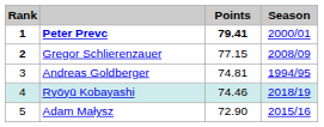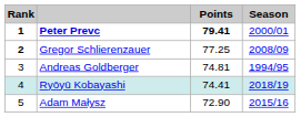 <table class="wikitable plainrowheaders" style="background:#fff; font-size:86%; line-height:16px; border:grey solid 1px; border-collapse:collapse;">
 <tr style="background:#ccc; text-align:center;">
 <th style="background:#ccc;">Rank</th>
 <th style="background:#ccc;" width="185"></th>
 <th style="background:#ccc;" width="59">Points</th>
 <th style="background:#ccc;" width="59">Season</th>
 </tr>
 <tr>
 <td style="text-align: center;"><strong>1</strong></td>
 <td> <strong><a href='#'>Peter Prevc</a></strong></td>
 <td style="text-align: center;"><strong>79.41</strong></td>
 <td align=center><a href='#'>2000/01</a></td>
 </tr>
 <tr>
 <td style="text-align: center;"><strong>2</strong></td>
 <td> <a href='#'>Gregor Schlierenzauer</a></td>
-<td style="text-align: center;">77.15</td>
+<td style="text-align: center;">77.25</td>
 <td align=center><a href='#'>2008/09</a></td>
 </tr>
 <tr>
 <td style="text-align: center;">3</td>
 <td> <a href='#'>Andreas Goldberger</a></td>
 <td style="text-align: center;">74.81</td>
 <td align=center><a href='#'>1994/95</a></td>
 </tr>
 <tr bgcolor=#CFECEC>
 <td style="text-align: center;">4</td>
 <td> <a href='#'>Ryōyū Kobayashi</a></td>
-<td style="text-align: center;">74.46</td>
+<td style="text-align: center;">74.41</td>
 <td align=center><a href='#'>2018/19</a></td>
 </tr>
 <tr>
 <td style="text-align: center;">5</td>
 <td> <a href='#'>Adam Małysz</a></td>
 <td style="text-align: center;">72.90</td>
 <td align=center><a href='#'>2015/16</a></td>
 </tr>
 </table>
